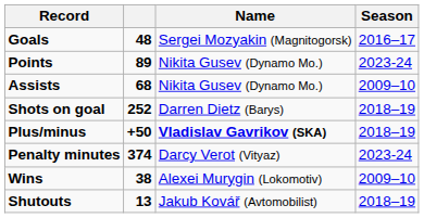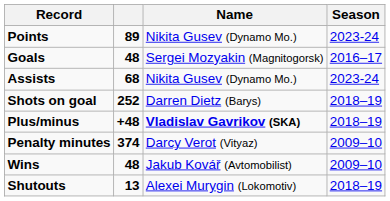 <table class="wikitable" style="text-align:left;">
 <tr>
 <th>Record</th>
 <th></th>
 <th>Name</th>
 <th>Season</th>
 </tr>
 <tr>
+<td><strong>Points</strong></td>
+<td align=right><strong>89</strong></td>
+<td> <a href='#'>Nikita Gusev</a> <small>(Dynamo Mo.)</small></td>
+<td><a href='#'>2023-24</a></td>
+</tr>
+<tr>
 <td><strong>Goals</strong></td>
 <td align=right><strong>48</strong></td>
 <td> <a href='#'>Sergei Mozyakin</a> <small>(Magnitogorsk)</small></td>
 <td><a href='#'>2016–17</a></td>
 </tr>
 <tr>
-<td><strong>Points</strong></td>
-<td align=right><strong>89</strong></td>
-<td> <a href='#'>Nikita Gusev</a> <small>(Dynamo Mo.)</small></td>
-<td><a href='#'>2023-24</a></td>
-</tr>
-<tr>
 <td><strong>Assists</strong></td>
 <td align=right><strong>68</strong></td>
 <td> <a href='#'>Nikita Gusev</a> <small>(Dynamo Mo.)</small></td>
-<td><a href='#'>2009–10</a></td>
+<td><a href='#'>2023-24</a></td>
 </tr>
 <tr>
 <td><strong>Shots on goal</strong></td>
 <td align=right><strong>252</strong></td>
 <td> <a href='#'>Darren Dietz</a> <small>(Barys)</small></td>
 <td><a href='#'>2018–19</a></td>
 </tr>
 <tr>
 <td><strong>Plus/minus</strong></td>
-<td align=right><strong>+50</strong></td>
+<td align=right><strong>+48</strong></td>
 <td><strong> <a href='#'>Vladislav Gavrikov</a> <small>(SKA)</small></strong></td>
 <td><a href='#'>2018–19</a></td>
 </tr>
 <tr>
 <td><strong>Penalty minutes</strong></td>
 <td align=right><strong>374</strong></td>
 <td> <a href='#'>Darcy Verot</a> <small>(Vityaz)</small></td>
-<td><a href='#'>2023-24</a></td>
+<td><a href='#'>2009–10</a></td>
 </tr>
 <tr>
 <td><strong>Wins</strong></td>
-<td align=right><strong>38</strong></td>
-<td> <a href='#'>Alexei Murygin</a> <small>(Lokomotiv)</small></td>
+<td align=right><strong>48</strong></td>
+<td> <a href='#'>Jakub Kovář</a> <small>(Avtomobilist)</small></td>
 <td><a href='#'>2009–10</a></td>
 </tr>
 <tr>
 <td><strong>Shutouts</strong></td>
 <td align=right><strong>13</strong></td>
-<td> <a href='#'>Jakub Kovář</a> <small>(Avtomobilist)</small></td>
+<td> <a href='#'>Alexei Murygin</a> <small>(Lokomotiv)</small></td>
 <td><a href='#'>2018–19</a></td>
 </tr>
 </table>
